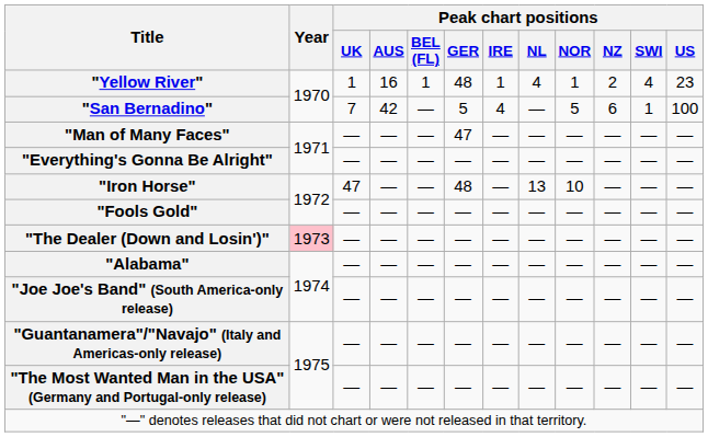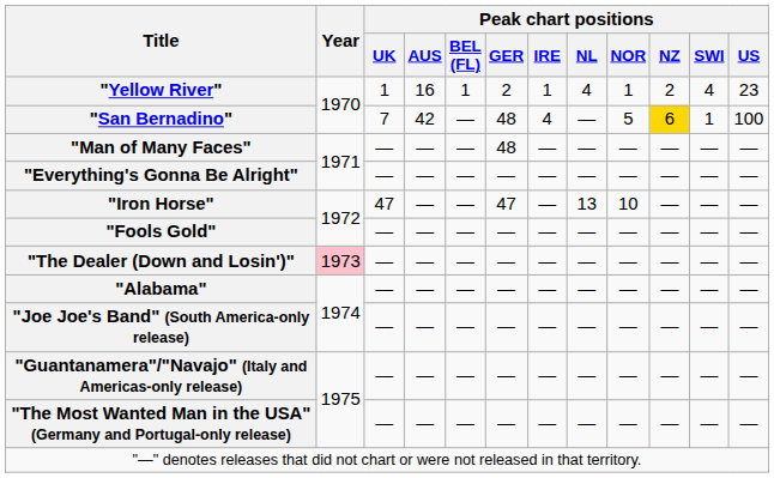 <table class="wikitable plainrowheaders" style="text-align:center;">
 <tr>
 <th rowspan="2" scope="col" style="width:17em;">Title</th>
 <th rowspan="2" scope="col" style="width:2em;">Year</th>
 <th colspan="10">Peak chart positions</th>
 </tr>
 <tr>
 <th scope="col" style="width:2em;font-size:90%;"><a href='#'>UK</a><br></th>
 <th scope="col" style="width:2em;font-size:90%;"><a href='#'>AUS</a><br></th>
 <th scope="col" style="width:2em;font-size:90%;"><a href='#'>BEL<br>(FL)</a><br></th>
 <th scope="col" style="width:2em;font-size:90%;"><a href='#'>GER</a><br></th>
 <th scope="col" style="width:2em;font-size:90%;"><a href='#'>IRE</a><br></th>
 <th scope="col" style="width:2em;font-size:90%;"><a href='#'>NL</a><br></th>
 <th scope="col" style="width:2em;font-size:90%;"><a href='#'>NOR</a><br></th>
 <th scope="col" style="width:2em;font-size:90%;"><a href='#'>NZ</a><br></th>
 <th scope="col" style="width:2em;font-size:90%;"><a href='#'>SWI</a><br></th>
 <th scope="col" style="width:2em;font-size:90%;"><a href='#'>US</a><br></th>
 </tr>
 <tr>
 <th scope="row">"<a href='#'>Yellow River</a>"</th>
 <td rowspan="2">1970</td>
 <td>1</td>
 <td>16</td>
 <td>1</td>
-<td>48</td>
+<td>2</td>
 <td>1</td>
 <td>4</td>
 <td>1</td>
 <td>2</td>
 <td>4</td>
 <td>23</td>
 </tr>
 <tr>
 <th scope="row">"<a href='#'>San Bernadino</a>"</th>
 <td>7</td>
 <td>42</td>
 <td>—</td>
-<td>5</td>
+<td>48</td>
 <td>4</td>
 <td>—</td>
 <td>5</td>
-<td>6</td>
+<td style="background: gold;">6</td>
 <td>1</td>
 <td>100</td>
 </tr>
 <tr>
 <th scope="row">"Man of Many Faces"</th>
 <td rowspan="2">1971</td>
 <td>—</td>
 <td>—</td>
 <td>—</td>
-<td>47</td>
+<td>48</td>
 <td>—</td>
 <td>—</td>
 <td>—</td>
 <td>—</td>
 <td>—</td>
 <td>—</td>
 </tr>
 <tr>
 <th scope="row">"Everything's Gonna Be Alright"</th>
 <td>—</td>
 <td>—</td>
 <td>—</td>
 <td>—</td>
 <td>—</td>
 <td>—</td>
 <td>—</td>
 <td>—</td>
 <td>—</td>
 <td>—</td>
 </tr>
 <tr>
 <th scope="row">"Iron Horse"</th>
 <td rowspan="2">1972</td>
 <td>47</td>
 <td>—</td>
 <td>—</td>
-<td>48</td>
+<td>47</td>
 <td>—</td>
 <td>13</td>
 <td>10</td>
 <td>—</td>
 <td>—</td>
 <td>—</td>
 </tr>
 <tr>
 <th scope="row">"Fools Gold"</th>
 <td>—</td>
 <td>—</td>
 <td>—</td>
 <td>—</td>
 <td>—</td>
 <td>—</td>
 <td>—</td>
 <td>—</td>
 <td>—</td>
 <td>—</td>
 </tr>
 <tr>
 <th scope="row">"The Dealer (Down and Losin')"</th>
 <td style="background: pink;">1973</td>
 <td>—</td>
 <td>—</td>
 <td>—</td>
 <td>—</td>
 <td>—</td>
 <td>—</td>
 <td>—</td>
 <td>—</td>
 <td>—</td>
 <td>—</td>
 </tr>
 <tr>
 <th scope="row">"Alabama"</th>
 <td rowspan="2">1974</td>
 <td>—</td>
 <td>—</td>
 <td>—</td>
 <td>—</td>
 <td>—</td>
 <td>—</td>
 <td>—</td>
 <td>—</td>
 <td>—</td>
 <td>—</td>
 </tr>
 <tr>
 <th scope="row">"Joe Joe's Band" <small>(South America-only release)</small></th>
 <td>—</td>
 <td>—</td>
 <td>—</td>
 <td>—</td>
 <td>—</td>
 <td>—</td>
 <td>—</td>
 <td>—</td>
 <td>—</td>
 <td>—</td>
 </tr>
 <tr>
 <th scope="row">"Guantanamera"/"Navajo" <small>(Italy and Americas-only release)</small></th>
 <td rowspan="2">1975</td>
 <td>—</td>
 <td>—</td>
 <td>—</td>
 <td>—</td>
 <td>—</td>
 <td>—</td>
 <td>—</td>
 <td>—</td>
 <td>—</td>
 <td>—</td>
 </tr>
 <tr>
 <th scope="row">"The Most Wanted Man in the USA" <small>(Germany and Portugal-only release)</small></th>
 <td>—</td>
 <td>—</td>
 <td>—</td>
 <td>—</td>
 <td>—</td>
 <td>—</td>
 <td>—</td>
 <td>—</td>
 <td>—</td>
 <td>—</td>
 </tr>
 <tr>
 <td colspan="12" style="font-size:85%">"—" denotes releases that did not chart or were not released in that territory.</td>
 </tr>
 </table>
